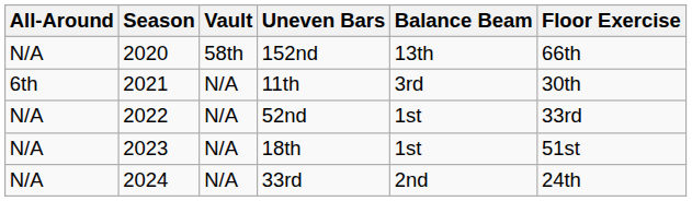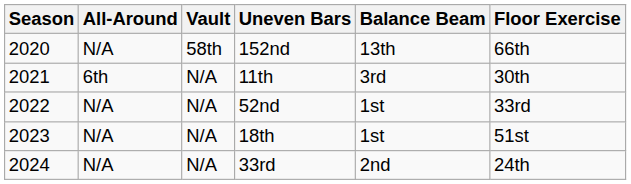 <table class="wikitable">
 <tr>
+<th>Season</th>
 <th>All-Around</th>
-<th>Season</th>
 <th>Vault</th>
 <th>Uneven Bars</th>
 <th>Balance Beam</th>
 <th>Floor Exercise</th>
 </tr>
 <tr>
+<td>2020</td>
 <td>N/A</td>
-<td>2020</td>
 <td>58th</td>
 <td>152nd</td>
 <td>13th</td>
 <td>66th</td>
 </tr>
 <tr>
+<td>2021</td>
 <td>6th</td>
-<td>2021</td>
 <td>N/A</td>
 <td>11th</td>
 <td>3rd</td>
 <td>30th</td>
 </tr>
 <tr>
+<td>2022</td>
 <td>N/A</td>
-<td>2022</td>
 <td>N/A</td>
 <td>52nd</td>
 <td>1st</td>
 <td>33rd</td>
 </tr>
 <tr>
+<td>2023</td>
 <td>N/A</td>
-<td>2023</td>
 <td>N/A</td>
 <td>18th</td>
 <td>1st</td>
 <td>51st</td>
 </tr>
 <tr>
+<td>2024</td>
 <td>N/A</td>
-<td>2024</td>
 <td>N/A</td>
 <td>33rd</td>
 <td>2nd</td>
 <td>24th</td>
 </tr>
 </table>
